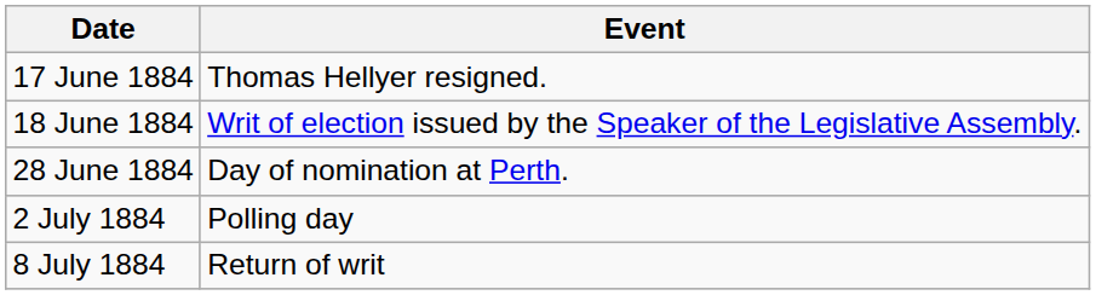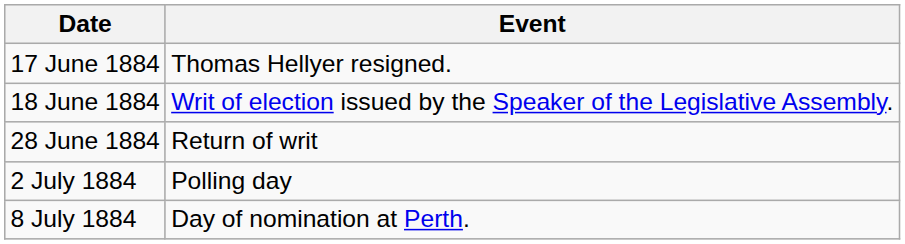 <table class="wikitable">
 <tr>
 <th>Date</th>
 <th>Event</th>
 </tr>
 <tr>
 <td>17 June 1884</td>
 <td>Thomas Hellyer resigned.</td>
 </tr>
 <tr>
 <td>18 June 1884</td>
 <td><a href='#'>Writ of election</a> issued by the <a href='#'>Speaker of the Legislative Assembly</a>.</td>
 </tr>
 <tr>
 <td>28 June 1884</td>
-<td>Day of nomination at <a href='#'>Perth</a>.</td>
+<td>Return of writ</td>
 </tr>
 <tr>
 <td>2 July 1884</td>
 <td>Polling day</td>
 </tr>
 <tr>
 <td>8 July 1884</td>
-<td>Return of writ</td>
+<td>Day of nomination at <a href='#'>Perth</a>.</td>
 </tr>
 </table>
